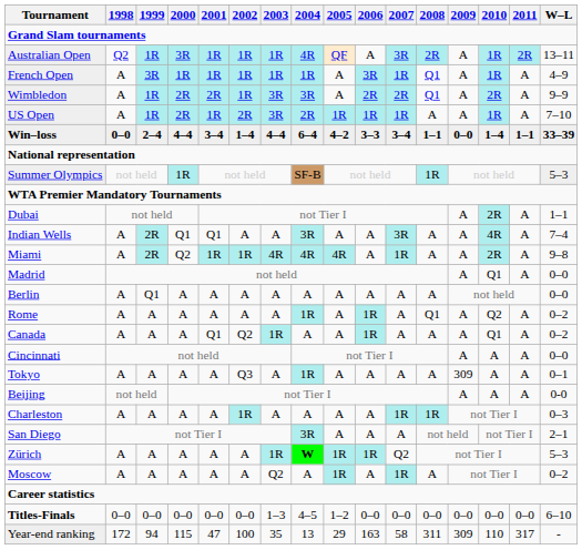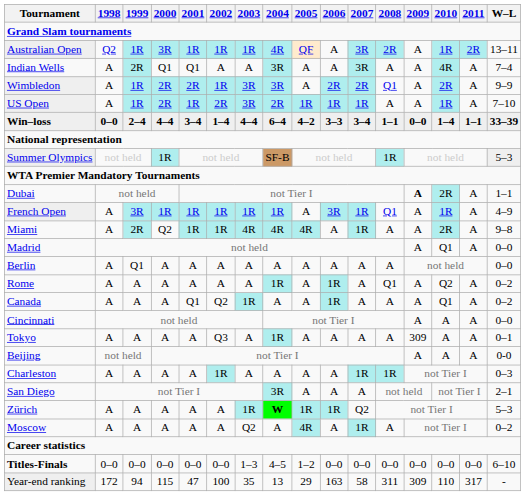 <table class="wikitable">
 <tr style="background:#efefef;">
 <th>Tournament</th>
 <th><a href='#'>1998</a></th>
 <th><a href='#'>1999</a></th>
 <th><a href='#'>2000</a></th>
 <th><a href='#'>2001</a></th>
 <th><a href='#'>2002</a></th>
 <th><a href='#'>2003</a></th>
 <th><a href='#'>2004</a></th>
 <th><a href='#'>2005</a></th>
 <th><a href='#'>2006</a></th>
 <th><a href='#'>2007</a></th>
 <th><a href='#'>2008</a></th>
 <th><a href='#'>2009</a></th>
 <th><a href='#'>2010</a></th>
 <th><a href='#'>2011</a></th>
 <th>W–L</th>
 </tr>
 <tr>
 <td colspan="16"><strong><a href='#'>Grand Slam tournaments</a></strong></td>
 </tr>
 <tr>
 <td style="background:#EFEFEF;"><a href='#'>Australian Open</a></td>
 <td style="text-align:center;"><a href='#'>Q2</a></td>
 <td style="text-align:center; background:#afeeee;"><a href='#'>1R</a></td>
 <td style="text-align:center; background:#afeeee;"><a href='#'>3R</a></td>
 <td style="text-align:center; background:#afeeee;"><a href='#'>1R</a></td>
 <td style="text-align:center; background:#afeeee;"><a href='#'>1R</a></td>
 <td style="text-align:center; background:#afeeee;"><a href='#'>1R</a></td>
 <td style="text-align:center; background:#afeeee;"><a href='#'>4R</a></td>
 <td style="text-align:center; background:#ffebcd;"><a href='#'>QF</a></td>
 <td style="text-align:center;">A</td>
 <td style="text-align:center; background:#afeeee;"><a href='#'>3R</a></td>
 <td style="text-align:center; background:#afeeee;"><a href='#'>2R</a></td>
 <td style="text-align:center;">A</td>
 <td style="text-align:center; background:#afeeee;"><a href='#'>1R</a></td>
 <td style="text-align:center; background:#afeeee;"><a href='#'>2R</a></td>
 <td style="text-align:center;">13–11</td>
 </tr>
 <tr>
-<td style="background:#EFEFEF;"><a href='#'>French Open</a></td>
+<td align="left"><a href='#'>Indian Wells</a></td>
 <td style="text-align:center;">A</td>
-<td style="text-align:center; background:#afeeee;"><a href='#'>3R</a></td>
-<td style="text-align:center; background:#afeeee;"><a href='#'>1R</a></td>
-<td style="text-align:center; background:#afeeee;"><a href='#'>1R</a></td>
-<td style="text-align:center; background:#afeeee;"><a href='#'>1R</a></td>
-<td style="text-align:center; background:#afeeee;"><a href='#'>1R</a></td>
-<td style="text-align:center; background:#afeeee;"><a href='#'>1R</a></td>
+<td style="text-align:center; background:#afeeee;">2R</td>
+<td style="text-align:center;">Q1</td>
+<td style="text-align:center;">Q1</td>
 <td style="text-align:center;">A</td>
-<td style="text-align:center; background:#afeeee;"><a href='#'>3R</a></td>
-<td style="text-align:center; background:#afeeee;"><a href='#'>1R</a></td>
-<td style="text-align:center;"><a href='#'>Q1</a></td>
 <td style="text-align:center;">A</td>
-<td style="text-align:center; background:#afeeee;"><a href='#'>1R</a></td>
+<td style="text-align:center; background:#afeeee;">3R</td>
 <td style="text-align:center;">A</td>
-<td style="text-align:center;">4–9</td>
+<td style="text-align:center;">A</td>
+<td style="text-align:center; background:#afeeee;">3R</td>
+<td style="text-align:center;">A</td>
+<td style="text-align:center;">A</td>
+<td style="text-align:center; background:#afeeee;">4R</td>
+<td style="text-align:center;">A</td>
+<td style="text-align:center;">7–4</td>
 </tr>
 <tr>
 <td style="background:#EFEFEF;"><a href='#'>Wimbledon</a></td>
 <td style="text-align:center;">A</td>
 <td style="text-align:center; background:#afeeee;"><a href='#'>1R</a></td>
 <td style="text-align:center; background:#afeeee;"><a href='#'>2R</a></td>
 <td style="text-align:center; background:#afeeee;"><a href='#'>2R</a></td>
 <td style="text-align:center; background:#afeeee;"><a href='#'>1R</a></td>
 <td style="text-align:center; background:#afeeee;"><a href='#'>3R</a></td>
 <td style="text-align:center; background:#afeeee;"><a href='#'>3R</a></td>
 <td style="text-align:center;">A</td>
 <td style="text-align:center; background:#afeeee;"><a href='#'>2R</a></td>
 <td style="text-align:center; background:#afeeee;"><a href='#'>2R</a></td>
 <td style="text-align:center;"><a href='#'>Q1</a></td>
 <td style="text-align:center;">A</td>
 <td style="text-align:center; background:#afeeee;"><a href='#'>2R</a></td>
 <td style="text-align:center;">A</td>
 <td style="text-align:center;">9–9</td>
 </tr>
 <tr>
 <td style="background:#EFEFEF;"><a href='#'>US Open</a></td>
 <td style="text-align:center;">A</td>
 <td style="text-align:center; background:#afeeee;"><a href='#'>1R</a></td>
 <td style="text-align:center; background:#afeeee;"><a href='#'>2R</a></td>
 <td style="text-align:center; background:#afeeee;"><a href='#'>1R</a></td>
 <td style="text-align:center; background:#afeeee;"><a href='#'>2R</a></td>
 <td style="text-align:center; background:#afeeee;"><a href='#'>3R</a></td>
 <td style="text-align:center; background:#afeeee;"><a href='#'>2R</a></td>
 <td style="text-align:center; background:#afeeee;"><a href='#'>1R</a></td>
 <td style="text-align:center; background:#afeeee;"><a href='#'>1R</a></td>
 <td style="text-align:center; background:#afeeee;"><a href='#'>1R</a></td>
 <td style="text-align:center;">A</td>
 <td style="text-align:center;">A</td>
 <td style="text-align:center; background:#afeeee;"><a href='#'>1R</a></td>
 <td style="text-align:center;">A</td>
 <td style="text-align:center;">7–10</td>
 </tr>
 <tr style="background:#efefef;">
 <td><strong>Win–loss</strong></td>
 <td style="text-align:center;"><strong>0–0</strong></td>
 <td style="text-align:center;"><strong>2–4</strong></td>
 <td style="text-align:center;"><strong>4–4</strong></td>
 <td style="text-align:center;"><strong>3–4</strong></td>
 <td style="text-align:center;"><strong>1–4</strong></td>
 <td style="text-align:center;"><strong>4–4</strong></td>
 <td style="text-align:center;"><strong>6–4</strong></td>
 <td style="text-align:center;"><strong>4–2</strong></td>
 <td style="text-align:center;"><strong>3–3</strong></td>
 <td style="text-align:center;"><strong>3–4</strong></td>
 <td style="text-align:center;"><strong>1–1</strong></td>
 <td style="text-align:center;"><strong>0–0</strong></td>
 <td style="text-align:center;"><strong>1–4</strong></td>
 <td style="text-align:center;"><strong>1–1</strong></td>
 <td style="text-align:center;"><strong>33–39</strong></td>
 </tr>
 <tr>
 <td colspan="16"><strong>National representation</strong></td>
 </tr>
 <tr>
 <td style="background:#EFEFEF;"><a href='#'>Summer Olympics</a></td>
 <td colspan="2" style="text-align:center; color:#ccc">not held</td>
 <td style="text-align:center; background:#afeeee;">1R</td>
 <td colspan="3" style="text-align:center; color:#ccc">not held</td>
 <td style="text-align:center; background:#c96;">SF-B</td>
 <td colspan="3" style="text-align:center; color:#ccc">not held</td>
 <td style="text-align:center; background:#afeeee;">1R</td>
 <td colspan="3" style="text-align:center; color:#ccc">not held</td>
 <td style="text-align:center; background:#efefef;">5–3</td>
 </tr>
 <tr>
 <td colspan="16" align="left"><strong>WTA Premier Mandatory Tournaments</strong></td>
 </tr>
 <tr align="center">
 <td align="left"><a href='#'>Dubai</a></td>
 <td colspan="3" style="color:#767676">not held</td>
 <td colspan="8" style="color:#767676">not Tier I</td>
-<td>A</td>
+<td><strong>A</strong></td>
 <td style="text-align:center; background:#afeeee;">2R</td>
 <td>A</td>
 <td>1–1</td>
 </tr>
 <tr>
-<td align="left"><a href='#'>Indian Wells</a></td>
+<td style="background:#EFEFEF;"><a href='#'>French Open</a></td>
 <td style="text-align:center;">A</td>
-<td style="text-align:center; background:#afeeee;">2R</td>
-<td style="text-align:center;">Q1</td>
-<td style="text-align:center;">Q1</td>
+<td style="text-align:center; background:#afeeee;"><a href='#'>3R</a></td>
+<td style="text-align:center; background:#afeeee;"><a href='#'>1R</a></td>
+<td style="text-align:center; background:#afeeee;"><a href='#'>1R</a></td>
+<td style="text-align:center; background:#afeeee;"><a href='#'>1R</a></td>
+<td style="text-align:center; background:#afeeee;"><a href='#'>1R</a></td>
+<td style="text-align:center; background:#afeeee;"><a href='#'>1R</a></td>
 <td style="text-align:center;">A</td>
+<td style="text-align:center; background:#afeeee;"><a href='#'>3R</a></td>
+<td style="text-align:center; background:#afeeee;"><a href='#'>1R</a></td>
+<td style="text-align:center;"><a href='#'>Q1</a></td>
 <td style="text-align:center;">A</td>
-<td style="text-align:center; background:#afeeee;">3R</td>
+<td style="text-align:center; background:#afeeee;"><a href='#'>1R</a></td>
 <td style="text-align:center;">A</td>
-<td style="text-align:center;">A</td>
-<td style="text-align:center; background:#afeeee;">3R</td>
-<td style="text-align:center;">A</td>
-<td style="text-align:center;">A</td>
-<td style="text-align:center; background:#afeeee;">4R</td>
-<td style="text-align:center;">A</td>
-<td style="text-align:center;">7–4</td>
+<td style="text-align:center;">4–9</td>
 </tr>
 <tr>
 <td align="left"><a href='#'>Miami</a></td>
 <td style="text-align:center;">A</td>
 <td style="text-align:center; background:#afeeee;">2R</td>
 <td style="text-align:center;">Q2</td>
 <td style="text-align:center; background:#afeeee;">1R</td>
 <td style="text-align:center; background:#afeeee;">1R</td>
 <td style="text-align:center; background:#afeeee;">4R</td>
 <td style="text-align:center; background:#afeeee;">4R</td>
 <td style="text-align:center; background:#afeeee;">4R</td>
 <td style="text-align:center;">A</td>
 <td style="text-align:center; background:#afeeee;">1R</td>
 <td style="text-align:center;">A</td>
 <td style="text-align:center;">A</td>
 <td style="text-align:center; background:#afeeee;">2R</td>
 <td style="text-align:center;">A</td>
 <td style="text-align:center;">9–8</td>
 </tr>
 <tr align="center">
 <td align="left"><a href='#'>Madrid</a></td>
 <td colspan="11" style="color:#767676;">not held</td>
 <td style="text-align:center;">A</td>
 <td style="text-align:center;">Q1</td>
 <td style="text-align:center;">A</td>
 <td style="text-align:center;">0–0</td>
 </tr>
 <tr align="CENTER">
 <td align="left"><a href='#'>Berlin</a></td>
 <td>A</td>
 <td>Q1</td>
 <td>A</td>
 <td>A</td>
 <td>A</td>
 <td>A</td>
 <td>A</td>
 <td>A</td>
 <td>A</td>
 <td>A</td>
 <td>A</td>
 <td colspan="3" style="color:#767676">not held</td>
 <td>0–0</td>
 </tr>
 <tr align="CENTER">
 <td align="left"><a href='#'>Rome</a></td>
 <td>A</td>
 <td>A</td>
 <td>A</td>
 <td>A</td>
 <td>A</td>
 <td>A</td>
 <td style="text-align:center; background:#afeeee;">1R</td>
 <td>A</td>
 <td style="text-align:center; background:#afeeee;">1R</td>
 <td>A</td>
 <td>Q1</td>
 <td>A</td>
 <td>Q2</td>
 <td>A</td>
 <td>0–2</td>
 </tr>
 <tr align="CENTER">
 <td align="left"><a href='#'>Canada</a></td>
 <td>A</td>
 <td>A</td>
 <td>A</td>
 <td>Q1</td>
 <td>Q2</td>
 <td style="text-align:center; background:#afeeee;">1R</td>
 <td>A</td>
 <td>A</td>
 <td style="text-align:center; background:#afeeee;">1R</td>
 <td>A</td>
 <td>A</td>
 <td>A</td>
 <td>Q1</td>
 <td>A</td>
 <td>0–2</td>
 </tr>
 <tr align="CENTER">
 <td align="left"><a href='#'>Cincinnati</a></td>
 <td colspan="6" style="color:#767676">not held</td>
 <td colspan="5" style="color:#767676">not Tier I</td>
 <td>A</td>
 <td>A</td>
 <td>A</td>
 <td>0–0</td>
 </tr>
 <tr align="CENTER">
 <td align="left"><a href='#'>Tokyo</a></td>
 <td>A</td>
 <td>A</td>
 <td>A</td>
 <td>A</td>
 <td>Q3</td>
 <td>A</td>
 <td style="text-align:center; background:#afeeee;">1R</td>
 <td>A</td>
 <td>A</td>
 <td>A</td>
 <td>A</td>
 <td style="text-align:center;">309</td>
 <td>A</td>
 <td>A</td>
 <td>0–1</td>
 </tr>
 <tr align="center">
 <td align="left"><a href='#'>Beijing</a></td>
 <td colspan="2" style="color:#767676">not held</td>
 <td colspan="9" style="color:#767676">not Tier I</td>
 <td>A</td>
 <td>A</td>
 <td>A</td>
 <td>0-0</td>
 </tr>
 <tr align="CENTER">
 <td align="left"><a href='#'>Charleston</a></td>
 <td>A</td>
 <td>A</td>
 <td>A</td>
 <td>A</td>
 <td style="text-align:center; background:#afeeee;">1R</td>
 <td>A</td>
 <td>A</td>
 <td>A</td>
 <td>A</td>
 <td style="text-align:center; background:#afeeee;">1R</td>
 <td style="text-align:center; background:#afeeee;">1R</td>
 <td colspan="3" style="color:#767676">not Tier I</td>
 <td>0–3</td>
 </tr>
 <tr align="CENTER">
 <td align="left"><a href='#'>San Diego</a></td>
 <td colspan="6" style="color:#767676">not Tier I</td>
 <td style="text-align:center; background:#afeeee;">3R</td>
 <td>A</td>
 <td>A</td>
 <td>A</td>
 <td colspan="2" style="color:#767676">not held</td>
 <td colspan="2" style="color:#767676">not Tier I</td>
 <td>2–1</td>
 </tr>
 <tr align="CENTER">
 <td align="left"><a href='#'>Zürich</a></td>
 <td>A</td>
 <td>A</td>
 <td>A</td>
 <td>A</td>
 <td>A</td>
 <td style="text-align:center; background:#afeeee;">1R</td>
 <td style="text-align:center; background:#0f0;"><strong>W</strong></td>
 <td style="text-align:center; background:#afeeee;">1R</td>
 <td style="text-align:center; background:#afeeee;">1R</td>
 <td>Q2</td>
 <td colspan="4" style="color:#767676">not Tier I</td>
 <td>5–3</td>
 </tr>
 <tr align="CENTER">
 <td align="left"><a href='#'>Moscow</a></td>
 <td>A</td>
 <td>A</td>
 <td>A</td>
 <td>A</td>
 <td>A</td>
 <td>Q2</td>
 <td>A</td>
-<td style="text-align:center; background:#afeeee;">1R</td>
+<td style="text-align:center; background:#afeeee;">4R</td>
 <td>A</td>
 <td style="text-align:center; background:#afeeee;">1R</td>
 <td>A</td>
 <td colspan="3" style="color:#767676">not Tier I</td>
 <td>0–2</td>
 </tr>
 <tr>
 <td colspan="16"><strong>Career statistics</strong></td>
 </tr>
 <tr align="CENTER">
 <td style="text-align:left"><strong>Titles-Finals</strong></td>
 <td>0–0</td>
 <td>0–0</td>
 <td>0–0</td>
 <td>0–0</td>
 <td>0–0</td>
 <td>1–3</td>
 <td>4–5</td>
 <td>1–2</td>
 <td>0–0</td>
 <td>0–0</td>
 <td>0–0</td>
 <td>0–0</td>
 <td>0–0</td>
 <td>0–0</td>
 <td>6–10</td>
 </tr>
 <tr>
 <td style="background:#EFEFEF;">Year-end ranking</td>
 <td style="text-align:center;">172</td>
 <td style="text-align:center;">94</td>
 <td style="text-align:center;">115</td>
 <td style="text-align:center;">47</td>
 <td style="text-align:center;">100</td>
 <td style="text-align:center;">35</td>
 <td style="text-align:center;">13</td>
 <td style="text-align:center;">29</td>
 <td style="text-align:center;">163</td>
 <td style="text-align:center;">58</td>
 <td style="text-align:center;">311</td>
 <td style="text-align:center;">309</td>
 <td style="text-align:center;">110</td>
 <td style="text-align:center;">317</td>
 <td style="text-align:center;">-</td>
 </tr>
 </table>
